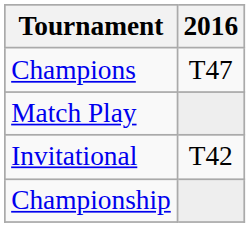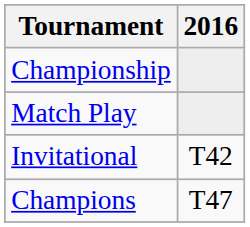 <table class="wikitable" style="text-align:center;">
 <tr>
 <th>Tournament</th>
 <th>2016</th>
 </tr>
 <tr>
-<td align="left"><a href='#'>Champions</a></td>
-<td>T47</td>
+<td align="left"><a href='#'>Championship</a></td>
+<td style="background:#eeeeee;"></td>
 </tr>
 <tr>
 <td align="left"><a href='#'>Match Play</a></td>
 <td style="background:#eeeeee;"></td>
 </tr>
 <tr>
 <td align="left"><a href='#'>Invitational</a></td>
 <td>T42</td>
 </tr>
 <tr>
-<td align="left"><a href='#'>Championship</a></td>
-<td style="background:#eeeeee;"></td>
+<td align="left"><a href='#'>Champions</a></td>
+<td>T47</td>
 </tr>
 </table>
